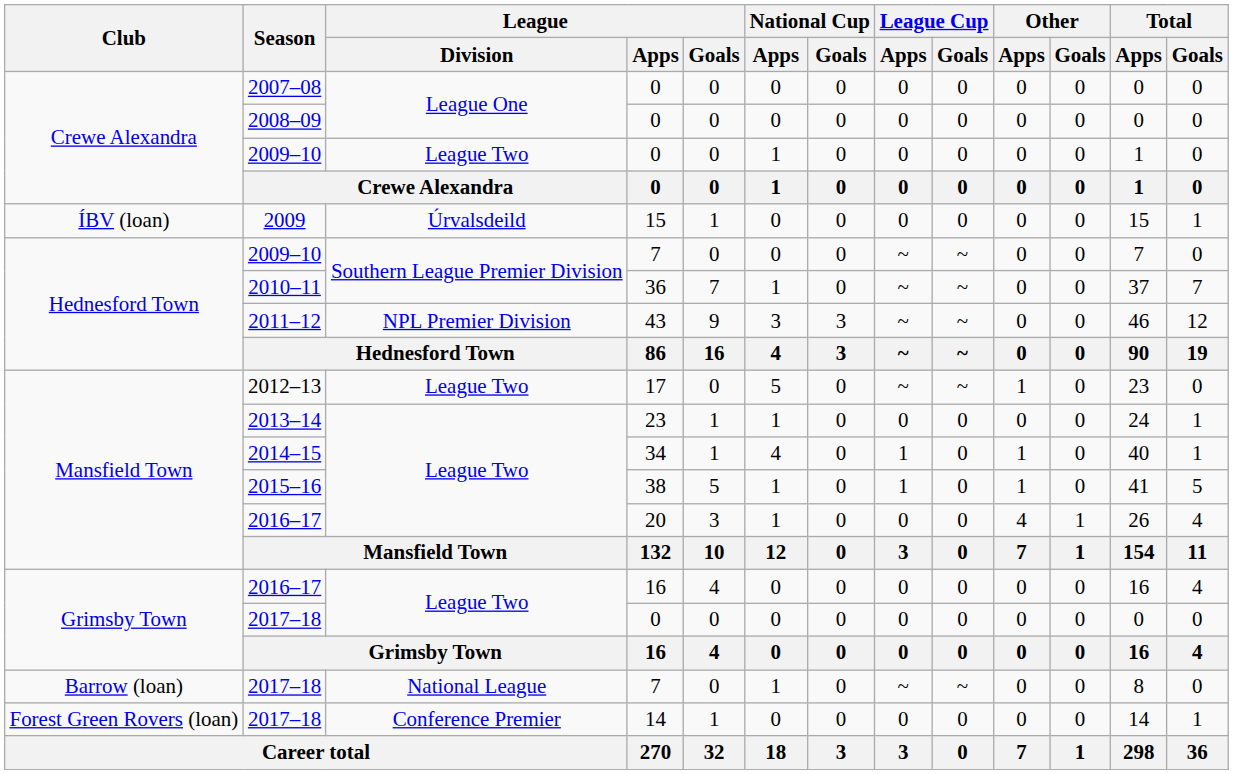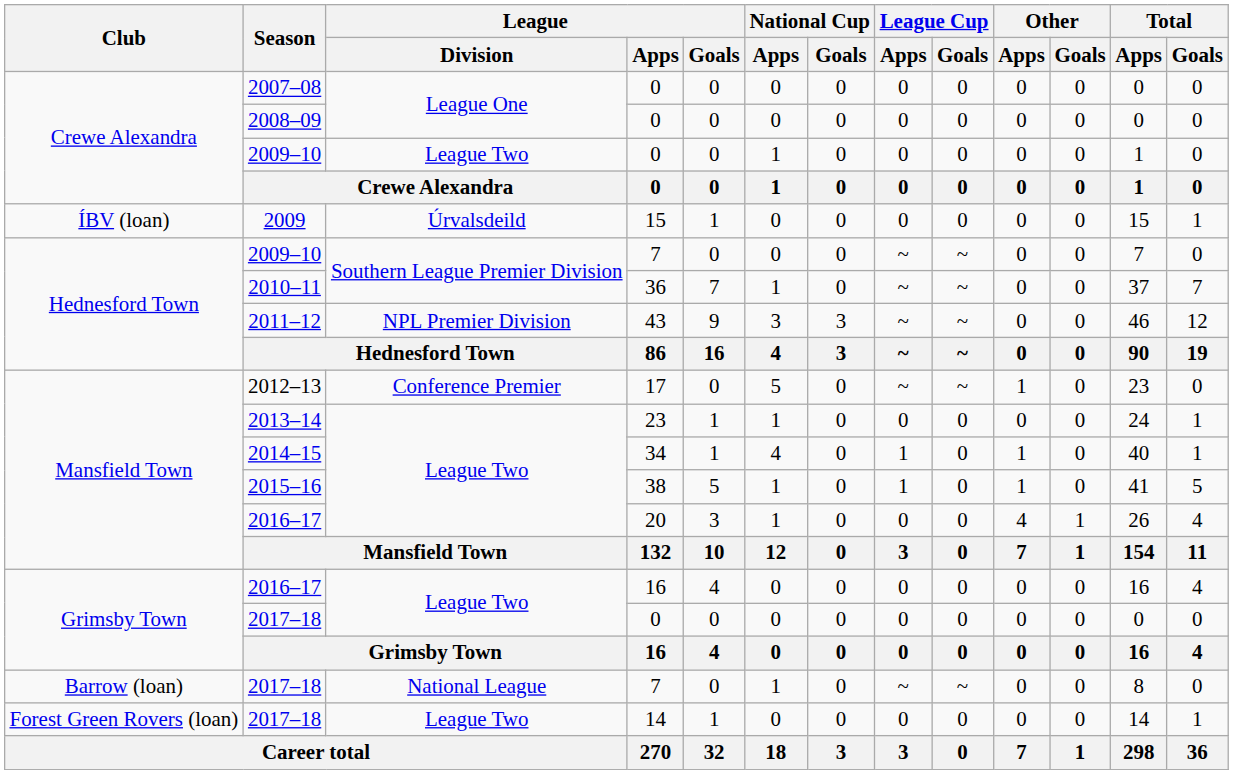 <table class="wikitable" style="text-align:center">
 <tr>
 <th rowspan="2">Club</th>
 <th rowspan="2">Season</th>
 <th colspan="3">League</th>
 <th colspan="2">National Cup</th>
 <th colspan="2"><a href='#'>League Cup</a></th>
 <th colspan="2">Other</th>
 <th colspan="2">Total</th>
 </tr>
 <tr>
 <th>Division</th>
 <th>Apps</th>
 <th>Goals</th>
 <th>Apps</th>
 <th>Goals</th>
 <th>Apps</th>
 <th>Goals</th>
 <th>Apps</th>
 <th>Goals</th>
 <th>Apps</th>
 <th>Goals</th>
 </tr>
 <tr>
 <td rowspan="4"><a href='#'>Crewe Alexandra</a></td>
 <td><a href='#'>2007–08</a></td>
 <td rowspan="2"><a href='#'>League One</a></td>
 <td>0</td>
 <td>0</td>
 <td>0</td>
 <td>0</td>
 <td>0</td>
 <td>0</td>
 <td>0</td>
 <td>0</td>
 <td>0</td>
 <td>0</td>
 </tr>
 <tr>
 <td><a href='#'>2008–09</a></td>
 <td>0</td>
 <td>0</td>
 <td>0</td>
 <td>0</td>
 <td>0</td>
 <td>0</td>
 <td>0</td>
 <td>0</td>
 <td>0</td>
 <td>0</td>
 </tr>
 <tr>
 <td><a href='#'>2009–10</a></td>
 <td><a href='#'>League Two</a></td>
 <td>0</td>
 <td>0</td>
 <td>1</td>
 <td>0</td>
 <td>0</td>
 <td>0</td>
 <td>0</td>
 <td>0</td>
 <td>1</td>
 <td>0</td>
 </tr>
 <tr>
 <th colspan="2">Crewe Alexandra</th>
 <th>0</th>
 <th>0</th>
 <th>1</th>
 <th>0</th>
 <th>0</th>
 <th>0</th>
 <th>0</th>
 <th>0</th>
 <th>1</th>
 <th>0</th>
 </tr>
 <tr>
 <td><a href='#'>ÍBV</a> (loan)</td>
 <td><a href='#'>2009</a></td>
 <td><a href='#'>Úrvalsdeild</a></td>
 <td>15</td>
 <td>1</td>
 <td>0</td>
 <td>0</td>
 <td>0</td>
 <td>0</td>
 <td>0</td>
 <td>0</td>
 <td>15</td>
 <td>1</td>
 </tr>
 <tr>
 <td rowspan="4"><a href='#'>Hednesford Town</a></td>
 <td><a href='#'>2009–10</a></td>
 <td rowspan="2"><a href='#'>Southern League Premier Division</a></td>
 <td>7</td>
 <td>0</td>
 <td>0</td>
 <td>0</td>
 <td>~</td>
 <td>~</td>
 <td>0</td>
 <td>0</td>
 <td>7</td>
 <td>0</td>
 </tr>
 <tr>
 <td><a href='#'>2010–11</a></td>
 <td>36</td>
 <td>7</td>
 <td>1</td>
 <td>0</td>
 <td>~</td>
 <td>~</td>
 <td>0</td>
 <td>0</td>
 <td>37</td>
 <td>7</td>
 </tr>
 <tr>
 <td><a href='#'>2011–12</a></td>
 <td><a href='#'>NPL Premier Division</a></td>
 <td>43</td>
 <td>9</td>
 <td>3</td>
 <td>3</td>
 <td>~</td>
 <td>~</td>
 <td>0</td>
 <td>0</td>
 <td>46</td>
 <td>12</td>
 </tr>
 <tr>
 <th colspan="2">Hednesford Town</th>
 <th>86</th>
 <th>16</th>
 <th>4</th>
 <th>3</th>
 <th>~</th>
 <th>~</th>
 <th>0</th>
 <th>0</th>
 <th>90</th>
 <th>19</th>
 </tr>
 <tr>
 <td rowspan="6"><a href='#'>Mansfield Town</a></td>
 <td>2012–13</td>
-<td><a href='#'>League Two</a></td>
+<td><a href='#'>Conference Premier</a></td>
 <td>17</td>
 <td>0</td>
 <td>5</td>
 <td>0</td>
 <td>~</td>
 <td>~</td>
 <td>1</td>
 <td>0</td>
 <td>23</td>
 <td>0</td>
 </tr>
 <tr>
 <td><a href='#'>2013–14</a></td>
 <td rowspan="4"><a href='#'>League Two</a></td>
 <td>23</td>
 <td>1</td>
 <td>1</td>
 <td>0</td>
 <td>0</td>
 <td>0</td>
 <td>0</td>
 <td>0</td>
 <td>24</td>
 <td>1</td>
 </tr>
 <tr>
 <td><a href='#'>2014–15</a></td>
 <td>34</td>
 <td>1</td>
 <td>4</td>
 <td>0</td>
 <td>1</td>
 <td>0</td>
 <td>1</td>
 <td>0</td>
 <td>40</td>
 <td>1</td>
 </tr>
 <tr>
 <td><a href='#'>2015–16</a></td>
 <td>38</td>
 <td>5</td>
 <td>1</td>
 <td>0</td>
 <td>1</td>
 <td>0</td>
 <td>1</td>
 <td>0</td>
 <td>41</td>
 <td>5</td>
 </tr>
 <tr>
 <td><a href='#'>2016–17</a></td>
 <td>20</td>
 <td>3</td>
 <td>1</td>
 <td>0</td>
 <td>0</td>
 <td>0</td>
 <td>4</td>
 <td>1</td>
 <td>26</td>
 <td>4</td>
 </tr>
 <tr>
 <th colspan="2">Mansfield Town</th>
 <th>132</th>
 <th>10</th>
 <th>12</th>
 <th>0</th>
 <th>3</th>
 <th>0</th>
 <th>7</th>
 <th>1</th>
 <th>154</th>
 <th>11</th>
 </tr>
 <tr>
 <td rowspan="3"><a href='#'>Grimsby Town</a></td>
 <td><a href='#'>2016–17</a></td>
 <td rowspan="2"><a href='#'>League Two</a></td>
 <td>16</td>
 <td>4</td>
 <td>0</td>
 <td>0</td>
 <td>0</td>
 <td>0</td>
 <td>0</td>
 <td>0</td>
 <td>16</td>
 <td>4</td>
 </tr>
 <tr>
 <td><a href='#'>2017–18</a></td>
 <td>0</td>
 <td>0</td>
 <td>0</td>
 <td>0</td>
 <td>0</td>
 <td>0</td>
 <td>0</td>
 <td>0</td>
 <td>0</td>
 <td>0</td>
 </tr>
 <tr>
 <th colspan="2">Grimsby Town</th>
 <th>16</th>
 <th>4</th>
 <th>0</th>
 <th>0</th>
 <th>0</th>
 <th>0</th>
 <th>0</th>
 <th>0</th>
 <th>16</th>
 <th>4</th>
 </tr>
 <tr>
 <td><a href='#'>Barrow</a> (loan)</td>
 <td><a href='#'>2017–18</a></td>
 <td><a href='#'>National League</a></td>
 <td>7</td>
 <td>0</td>
 <td>1</td>
 <td>0</td>
 <td>~</td>
 <td>~</td>
 <td>0</td>
 <td>0</td>
 <td>8</td>
 <td>0</td>
 </tr>
 <tr>
 <td><a href='#'>Forest Green Rovers</a> (loan)</td>
 <td><a href='#'>2017–18</a></td>
-<td><a href='#'>Conference Premier</a></td>
+<td><a href='#'>League Two</a></td>
 <td>14</td>
 <td>1</td>
 <td>0</td>
 <td>0</td>
 <td>0</td>
 <td>0</td>
 <td>0</td>
 <td>0</td>
 <td>14</td>
 <td>1</td>
 </tr>
 <tr>
 <th colspan="3">Career total</th>
 <th>270</th>
 <th>32</th>
 <th>18</th>
 <th>3</th>
 <th>3</th>
 <th>0</th>
 <th>7</th>
 <th>1</th>
 <th>298</th>
 <th>36</th>
 </tr>
 </table>
